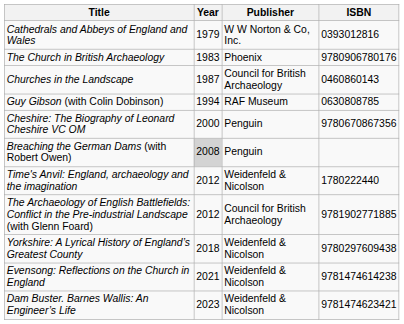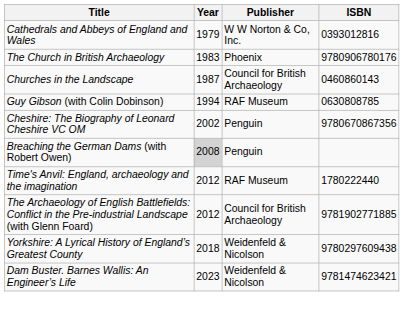 <table class="wikitable plainrowheaders sortable">
 <tr>
 <th scope="col">Title</th>
 <th scope="col">Year</th>
 <th scope="col">Publisher</th>
 <th scope="col" class="unsortable">ISBN</th>
 </tr>
 <tr>
 <td><em>Cathedrals and Abbeys of England and Wales</em></td>
 <td>1979</td>
 <td>W W Norton & Co, Inc.</td>
 <td>0393012816</td>
 </tr>
 <tr>
 <td><em>The Church in British Archaeology</em></td>
 <td>1983</td>
 <td>Phoenix</td>
 <td>9780906780176</td>
 </tr>
 <tr>
 <td><em>Churches in the Landscape</em></td>
 <td>1987</td>
 <td>Council for British Archaeology</td>
 <td>0460860143</td>
 </tr>
 <tr>
 <td><em>Guy Gibson</em> (with Colin Dobinson)</td>
 <td>1994</td>
 <td>RAF Museum</td>
 <td>0630808785</td>
 </tr>
 <tr>
 <td><em>Cheshire: The Biography of Leonard Cheshire VC OM</em></td>
-<td>2000</td>
+<td>2002</td>
 <td>Penguin</td>
 <td>9780670867356</td>
 </tr>
 <tr>
 <td><em>Breaching the German Dams</em> (with Robert Owen)</td>
 <td style="background: lightgrey;">2008</td>
 <td>Penguin</td>
 <td></td>
 </tr>
 <tr>
 <td><em>Time's Anvil: England, archaeology and the imagination</em></td>
 <td>2012</td>
-<td>Weidenfeld & Nicolson</td>
+<td>RAF Museum</td>
 <td>1780222440</td>
 </tr>
 <tr>
 <td><em>The Archaeology of English Battlefields: Conflict in the Pre-industrial Landscape</em><br>(with Glenn Foard)</td>
 <td>2012</td>
 <td>Council for British Archaeology</td>
 <td>9781902771885</td>
 </tr>
 <tr>
 <td><em>Yorkshire: A Lyrical History of England’s Greatest County</em></td>
 <td>2018</td>
 <td>Weidenfeld & Nicolson</td>
 <td>9780297609438</td>
 </tr>
 <tr>
-<td><em>Evensong: Reflections on the Church in England</em></td>
-<td>2021</td>
-<td>Weidenfeld & Nicolson</td>
-<td>9781474614238</td>
-</tr>
-<tr>
 <td><em>Dam Buster. Barnes Wallis: An Engineer’s Life</em></td>
 <td>2023</td>
 <td>Weidenfeld & Nicolson</td>
 <td>9781474623421</td>
 </tr>
 </table>
